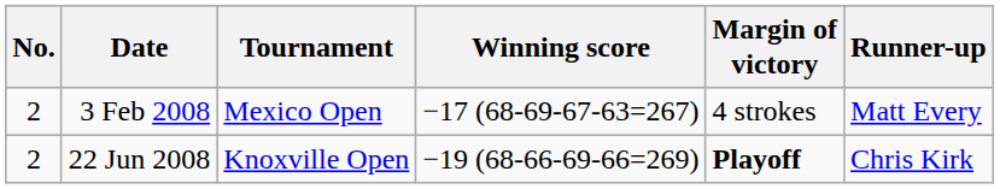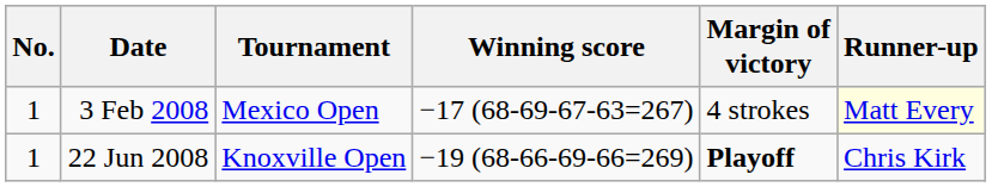 <table class="wikitable" style="font-size:95%;">
 <tr>
 <th>No.</th>
 <th>Date</th>
 <th>Tournament</th>
 <th>Winning score</th>
 <th>Margin of<br>victory</th>
 <th>Runner-up</th>
 </tr>
 <tr>
-<td align=center>2</td>
+<td align=center>1</td>
 <td align=right>3 Feb <a href='#'>2008</a></td>
 <td><a href='#'>Mexico Open</a></td>
 <td>−17 (68-69-67-63=267)</td>
 <td>4 strokes</td>
-<td> <a href='#'>Matt Every</a></td>
+<td style="background: lightyellow;"> <a href='#'>Matt Every</a></td>
 </tr>
 <tr>
-<td align=center>2</td>
+<td align=center>1</td>
 <td align=right>22 Jun 2008</td>
 <td><a href='#'>Knoxville Open</a></td>
 <td>−19 (68-66-69-66=269)</td>
 <td><strong>Playoff</strong></td>
 <td> <a href='#'>Chris Kirk</a></td>
 </tr>
 </table>
